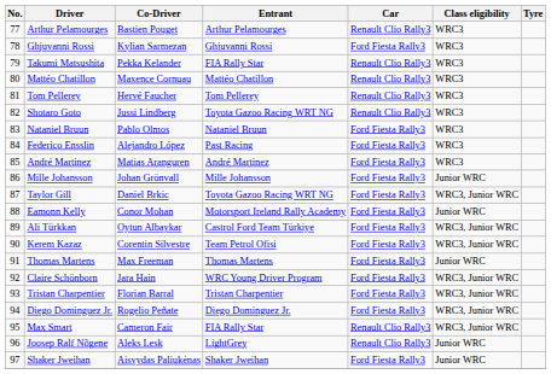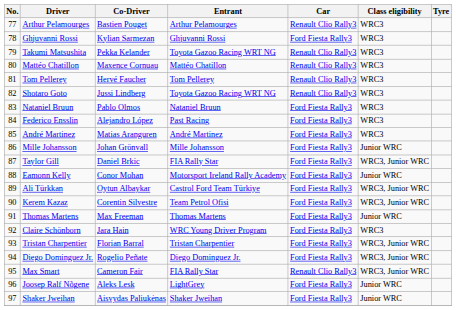 <table class="wikitable" style="font-size: 85%;">
 <tr>
 <th>No.</th>
 <th>Driver</th>
 <th>Co-Driver</th>
 <th>Entrant</th>
 <th>Car</th>
 <th>Class eligibility</th>
 <th>Tyre</th>
 </tr>
 <tr>
 <td align="center">77</td>
 <td> <a href='#'>Arthur Pelamourges</a></td>
 <td> <a href='#'>Bastien Pouget</a></td>
 <td> <a href='#'>Arthur Pelamourges</a></td>
 <td><a href='#'>Renault Clio Rally3</a></td>
 <td>WRC3</td>
 <td align="center"></td>
 </tr>
 <tr>
 <td align="center">78</td>
 <td> <a href='#'>Ghjuvanni Rossi</a></td>
 <td> <a href='#'>Kylian Sarmezan</a></td>
 <td> <a href='#'>Ghjuvanni Rossi</a></td>
 <td><a href='#'>Ford Fiesta Rally3</a></td>
 <td>WRC3</td>
 <td align="center"></td>
 </tr>
 <tr>
 <td align="center">79</td>
 <td> <a href='#'>Takumi Matsushita</a></td>
 <td> <a href='#'>Pekka Kelander</a></td>
-<td> <a href='#'>FIA Rally Star</a></td>
+<td> <a href='#'>Toyota Gazoo Racing WRT NG</a></td>
 <td><a href='#'>Renault Clio Rally3</a></td>
 <td>WRC3</td>
 <td align="center"></td>
 </tr>
 <tr>
 <td align="center">80</td>
 <td> <a href='#'>Mattéo Chatillon</a></td>
 <td> <a href='#'>Maxence Cornuau</a></td>
 <td> <a href='#'>Mattéo Chatillon</a></td>
 <td><a href='#'>Renault Clio Rally3</a></td>
 <td>WRC3</td>
 <td align="center"></td>
 </tr>
 <tr>
 <td align="center">81</td>
 <td> <a href='#'>Tom Pellerey</a></td>
 <td> <a href='#'>Hervé Faucher</a></td>
 <td> <a href='#'>Tom Pellerey</a></td>
 <td><a href='#'>Renault Clio Rally3</a></td>
 <td>WRC3</td>
 <td align="center"></td>
 </tr>
 <tr>
 <td align="center">82</td>
 <td> <a href='#'>Shotaro Goto</a></td>
 <td> <a href='#'>Jussi Lindberg</a></td>
 <td> <a href='#'>Toyota Gazoo Racing WRT NG</a></td>
 <td><a href='#'>Renault Clio Rally3</a></td>
 <td>WRC3</td>
 <td align="center"></td>
 </tr>
 <tr>
 <td align="center">83</td>
 <td> <a href='#'>Nataniel Bruun</a></td>
 <td> <a href='#'>Pablo Olmos</a></td>
 <td> <a href='#'>Nataniel Bruun</a></td>
 <td><a href='#'>Ford Fiesta Rally3</a></td>
 <td>WRC3</td>
 <td align="center"></td>
 </tr>
 <tr>
 <td align="center">84</td>
 <td> <a href='#'>Federico Ensslin</a></td>
 <td> <a href='#'>Alejandro López</a></td>
 <td> <a href='#'>Past Racing</a></td>
 <td><a href='#'>Ford Fiesta Rally3</a></td>
 <td>WRC3</td>
 <td align="center"></td>
 </tr>
 <tr>
 <td align="center">85</td>
 <td> <a href='#'>André Martinez</a></td>
 <td> <a href='#'>Matias Aranguren</a></td>
 <td> <a href='#'>André Martinez</a></td>
 <td><a href='#'>Ford Fiesta Rally3</a></td>
 <td>WRC3</td>
 <td align="center"></td>
 </tr>
 <tr>
 <td align="center">86</td>
 <td> <a href='#'>Mille Johansson</a></td>
 <td> <a href='#'>Johan Grönvall</a></td>
 <td> <a href='#'>Mille Johansson</a></td>
 <td><a href='#'>Ford Fiesta Rally3</a></td>
 <td>Junior WRC</td>
 <td align="center"></td>
 </tr>
 <tr>
 <td align="center">87</td>
 <td> <a href='#'>Taylor Gill</a></td>
 <td> <a href='#'>Daniel Brkic</a></td>
-<td> <a href='#'>Toyota Gazoo Racing WRT NG</a></td>
+<td> <a href='#'>FIA Rally Star</a></td>
 <td><a href='#'>Ford Fiesta Rally3</a></td>
 <td>WRC3, Junior WRC</td>
 <td align="center"></td>
 </tr>
 <tr>
 <td align="center">88</td>
 <td> <a href='#'>Eamonn Kelly</a></td>
 <td> <a href='#'>Conor Mohan</a></td>
 <td> <a href='#'>Motorsport Ireland Rally Academy</a></td>
 <td><a href='#'>Ford Fiesta Rally3</a></td>
 <td>Junior WRC</td>
 <td align="center"></td>
 </tr>
 <tr>
 <td align="center">89</td>
 <td> <a href='#'>Ali Türkkan</a></td>
 <td> <a href='#'>Oytun Albaykar</a></td>
 <td> <a href='#'>Castrol Ford Team Türkiye</a></td>
 <td><a href='#'>Ford Fiesta Rally3</a></td>
 <td>WRC3, Junior WRC</td>
 <td align="center"></td>
 </tr>
 <tr>
 <td align="center">90</td>
 <td> <a href='#'>Kerem Kazaz</a></td>
 <td> <a href='#'>Corentin Silvestre</a></td>
 <td> <a href='#'>Team Petrol Ofisi</a></td>
 <td><a href='#'>Ford Fiesta Rally3</a></td>
 <td>WRC3, Junior WRC</td>
 <td align="center"></td>
 </tr>
 <tr>
 <td align="center">91</td>
 <td> <a href='#'>Thomas Martens</a></td>
 <td> <a href='#'>Max Freeman</a></td>
 <td> <a href='#'>Thomas Martens</a></td>
 <td><a href='#'>Ford Fiesta Rally3</a></td>
 <td>Junior WRC</td>
 <td align="center"></td>
 </tr>
 <tr>
 <td align="center">92</td>
 <td> <a href='#'>Claire Schönborn</a></td>
 <td> <a href='#'>Jara Hain</a></td>
 <td> <a href='#'>WRC Young Driver Program</a></td>
 <td><a href='#'>Ford Fiesta Rally3</a></td>
-<td>WRC3, Junior WRC</td>
+<td>WRC3</td>
 <td align="center"></td>
 </tr>
 <tr>
 <td align="center">93</td>
 <td> <a href='#'>Tristan Charpentier</a></td>
 <td> <a href='#'>Florian Barral</a></td>
 <td> <a href='#'>Tristan Charpentier</a></td>
 <td><a href='#'>Ford Fiesta Rally3</a></td>
 <td>WRC3, Junior WRC</td>
 <td align="center"></td>
 </tr>
 <tr>
 <td align="center">94</td>
 <td> <a href='#'>Diego Dominguez Jr.</a></td>
 <td> <a href='#'>Rogelio Peñate</a></td>
 <td> <a href='#'>Diego Dominguez Jr.</a></td>
 <td><a href='#'>Ford Fiesta Rally3</a></td>
 <td>WRC3, Junior WRC</td>
 <td align="center"></td>
 </tr>
 <tr>
 <td align="center">95</td>
 <td> <a href='#'>Max Smart</a></td>
 <td> <a href='#'>Cameron Fair</a></td>
 <td> <a href='#'>FIA Rally Star</a></td>
 <td><a href='#'>Renault Clio Rally3</a></td>
 <td>WRC3, Junior WRC</td>
 <td align="center"></td>
 </tr>
 <tr>
 <td align="center">96</td>
 <td> <a href='#'>Joosep Ralf Nõgene</a></td>
 <td> <a href='#'>Aleks Lesk</a></td>
 <td> <a href='#'>LightGrey</a></td>
-<td><a href='#'>Renault Clio Rally3</a></td>
+<td><a href='#'>Ford Fiesta Rally3</a></td>
 <td>Junior WRC</td>
 <td align="center"></td>
 </tr>
 <tr>
 <td align="center">97</td>
 <td> <a href='#'>Shaker Jweihan</a></td>
 <td> <a href='#'>Aisvydas Paliukėnas</a></td>
 <td> <a href='#'>Shaker Jweihan</a></td>
 <td><a href='#'>Ford Fiesta Rally3</a></td>
 <td>Junior WRC</td>
 <td align="center"></td>
 </tr>
 <tr>
 </tr>
 </table>
